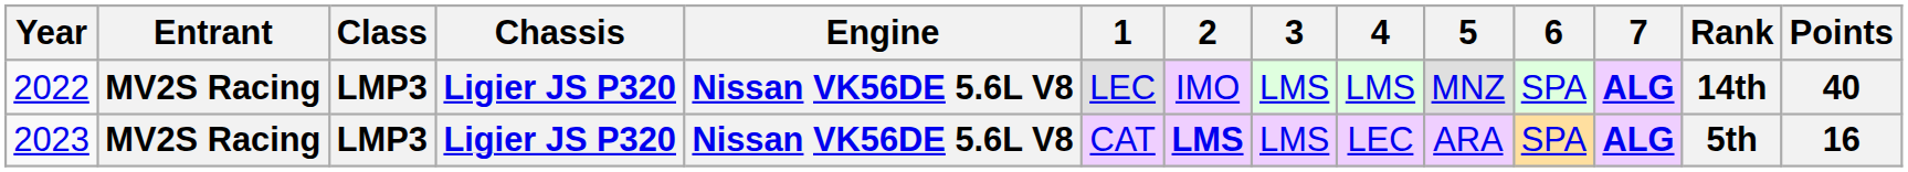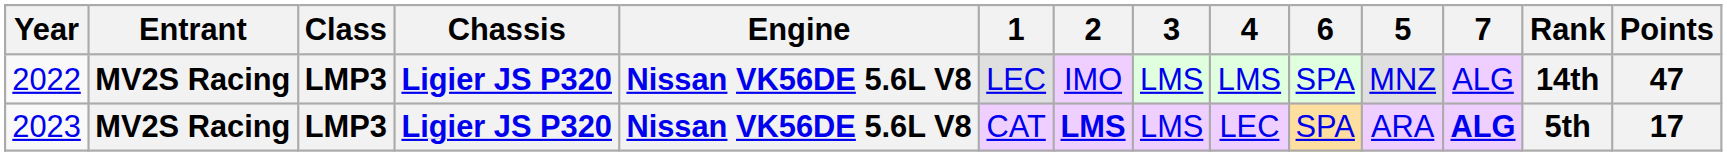 <table class="wikitable" style="text-align:center; font-size:90%">
 <tr>
 <th>Year</th>
 <th>Entrant</th>
 <th>Class</th>
 <th>Chassis</th>
 <th>Engine</th>
 <th>1</th>
 <th>2</th>
 <th>3</th>
 <th>4</th>
+<th>6</th>
 <th>5</th>
-<th>6</th>
 <th>7</th>
 <th>Rank</th>
 <th>Points</th>
 </tr>
 <tr>
 <td><a href='#'>2022</a></td>
 <th>MV2S Racing</th>
 <th>LMP3</th>
 <th><a href='#'>Ligier JS P320</a></th>
 <th><a href='#'>Nissan</a> <a href='#'>VK56DE</a> 5.6L V8</th>
 <td style="background:#dfdfdf;"><a href='#'>LEC</a><br></td>
 <td style="background:#efcfff;"><a href='#'>IMO</a><br></td>
 <td style="background:#DFFFDF;"><a href='#'>LMS</a><br></td>
 <td style="background:#DFFFDF;"><a href='#'>LMS</a><br></td>
+<td style="background:#DFFFDF;"><a href='#'>SPA</a><br></td>
 <td style="background:#dfdfdf;"><a href='#'>MNZ</a><br></td>
-<td style="background:#DFFFDF;"><a href='#'>SPA</a><br></td>
-<td style="background:#efcfff;"><strong><a href='#'>ALG</a><br></strong></td>
+<td style="background:#efcfff;"><a href='#'>ALG</a><br></td>
 <th>14th</th>
-<th>40</th>
+<th>47</th>
 </tr>
 <tr>
 <td><a href='#'>2023</a></td>
 <th>MV2S Racing</th>
 <th>LMP3</th>
 <th><a href='#'>Ligier JS P320</a></th>
 <th><a href='#'>Nissan</a> <a href='#'>VK56DE</a> 5.6L V8</th>
 <td style="background:#efcfff;"><a href='#'>CAT</a><br></td>
 <td style="background:#efcfff;"><strong><a href='#'>LMS</a><br></strong></td>
 <td style="background:#EFCFFF;"><a href='#'>LMS</a><br></td>
 <td style="background:#efcfff;"><a href='#'>LEC</a><br></td>
+<td style="background:#ffdf9f;"><a href='#'>SPA</a><br></td>
 <td style="background:#efcfff;"><a href='#'>ARA</a><br></td>
-<td style="background:#ffdf9f;"><a href='#'>SPA</a><br></td>
 <td style="background:#efcfff;"><strong><a href='#'>ALG</a></strong><br></td>
 <th>5th</th>
-<th>16</th>
+<th>17</th>
 </tr>
 </table>
